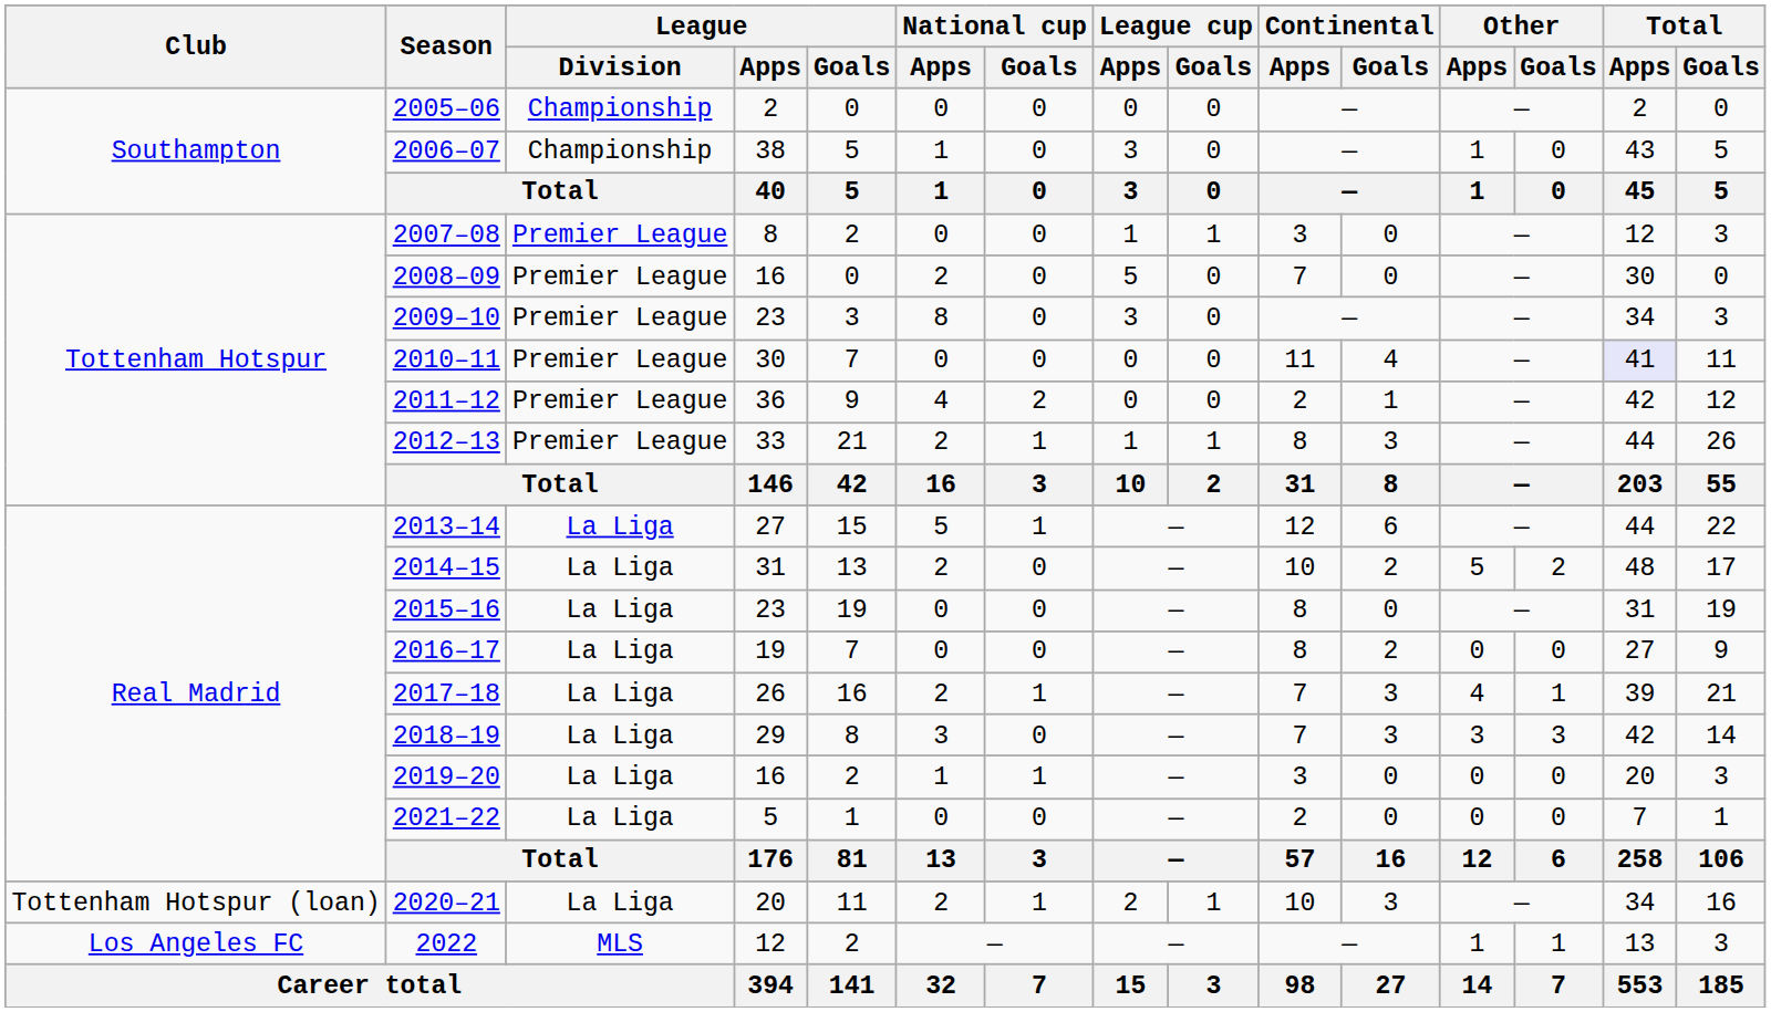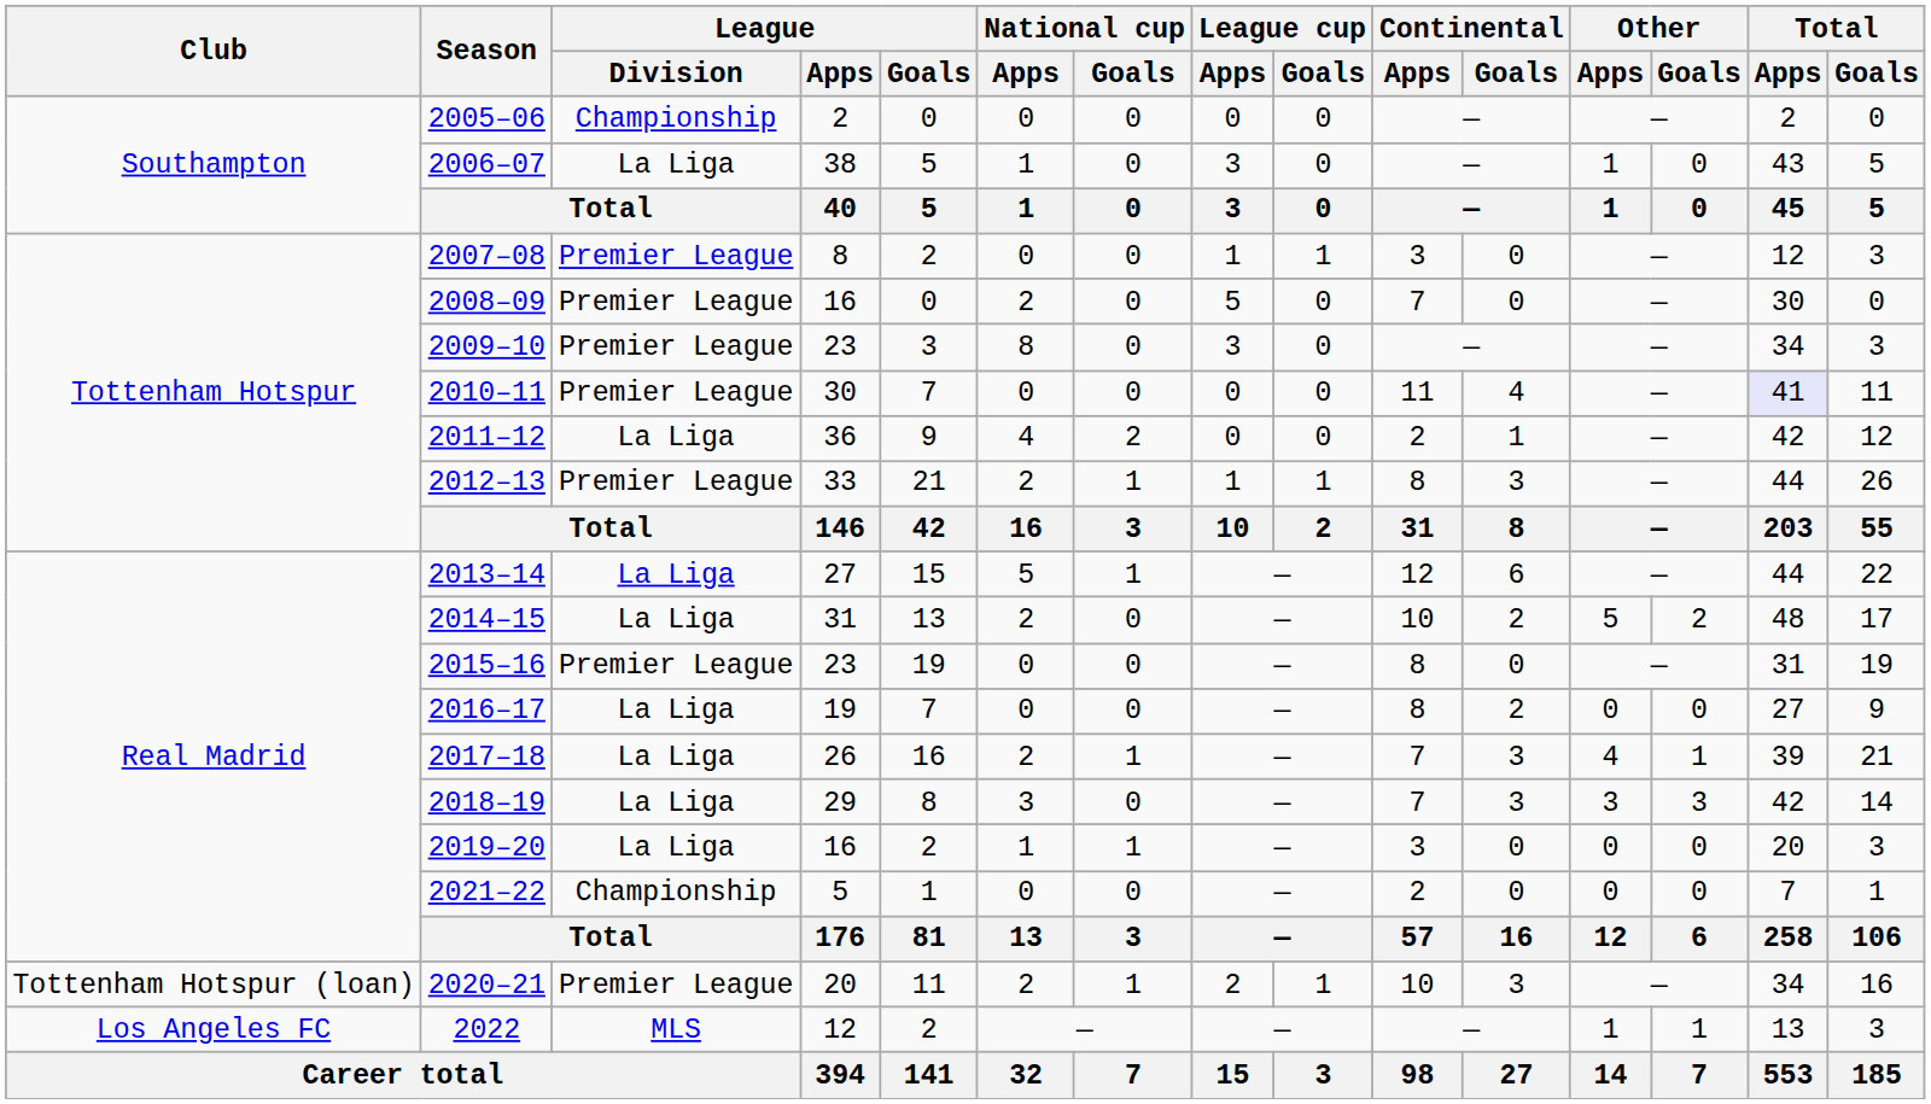 <table class="wikitable" style="text-align: center;">
 <tr>
 <th rowspan="2">Club</th>
 <th rowspan="2">Season</th>
 <th colspan="3">League</th>
 <th colspan="2">National cup</th>
 <th colspan="2">League cup</th>
 <th colspan="2">Continental</th>
 <th colspan="2">Other</th>
 <th colspan="2">Total</th>
 </tr>
 <tr>
 <th>Division</th>
 <th>Apps</th>
 <th>Goals</th>
 <th>Apps</th>
 <th>Goals</th>
 <th>Apps</th>
 <th>Goals</th>
 <th>Apps</th>
 <th>Goals</th>
 <th>Apps</th>
 <th>Goals</th>
 <th>Apps</th>
 <th>Goals</th>
 </tr>
 <tr>
 <td rowspan="3"><a href='#'>Southampton</a></td>
 <td><a href='#'>2005–06</a></td>
 <td><a href='#'>Championship</a></td>
 <td>2</td>
 <td>0</td>
 <td>0</td>
 <td>0</td>
 <td>0</td>
 <td>0</td>
 <td colspan="2">—</td>
 <td colspan="2">—</td>
 <td>2</td>
 <td>0</td>
 </tr>
 <tr>
 <td><a href='#'>2006–07</a></td>
-<td>Championship</td>
+<td>La Liga</td>
 <td>38</td>
 <td>5</td>
 <td>1</td>
 <td>0</td>
 <td>3</td>
 <td>0</td>
 <td colspan="2">—</td>
 <td>1</td>
 <td>0</td>
 <td>43</td>
 <td>5</td>
 </tr>
 <tr>
 <th colspan="2">Total</th>
 <th>40</th>
 <th>5</th>
 <th>1</th>
 <th>0</th>
 <th>3</th>
 <th>0</th>
 <th colspan="2">—</th>
 <th>1</th>
 <th>0</th>
 <th>45</th>
 <th>5</th>
 </tr>
 <tr>
 <td rowspan="7"><a href='#'>Tottenham Hotspur</a></td>
 <td><a href='#'>2007–08</a></td>
 <td><a href='#'>Premier League</a></td>
 <td>8</td>
 <td>2</td>
 <td>0</td>
 <td>0</td>
 <td>1</td>
 <td>1</td>
 <td>3</td>
 <td>0</td>
 <td colspan="2">—</td>
 <td>12</td>
 <td>3</td>
 </tr>
 <tr>
 <td><a href='#'>2008–09</a></td>
 <td>Premier League</td>
 <td>16</td>
 <td>0</td>
 <td>2</td>
 <td>0</td>
 <td>5</td>
 <td>0</td>
 <td>7</td>
 <td>0</td>
 <td colspan="2">—</td>
 <td>30</td>
 <td>0</td>
 </tr>
 <tr>
 <td><a href='#'>2009–10</a></td>
 <td>Premier League</td>
 <td>23</td>
 <td>3</td>
 <td>8</td>
 <td>0</td>
 <td>3</td>
 <td>0</td>
 <td colspan="2">—</td>
 <td colspan="2">—</td>
 <td>34</td>
 <td>3</td>
 </tr>
 <tr>
 <td><a href='#'>2010–11</a></td>
 <td>Premier League</td>
 <td>30</td>
 <td>7</td>
 <td>0</td>
 <td>0</td>
 <td>0</td>
 <td>0</td>
 <td>11</td>
 <td>4</td>
 <td colspan="2">—</td>
 <td style="background: lavender;">41</td>
 <td>11</td>
 </tr>
 <tr>
 <td><a href='#'>2011–12</a></td>
-<td>Premier League</td>
+<td>La Liga</td>
 <td>36</td>
 <td>9</td>
 <td>4</td>
 <td>2</td>
 <td>0</td>
 <td>0</td>
 <td>2</td>
 <td>1</td>
 <td colspan="2">—</td>
 <td>42</td>
 <td>12</td>
 </tr>
 <tr>
 <td><a href='#'>2012–13</a></td>
 <td>Premier League</td>
 <td>33</td>
 <td>21</td>
 <td>2</td>
 <td>1</td>
 <td>1</td>
 <td>1</td>
 <td>8</td>
 <td>3</td>
 <td colspan="2">—</td>
 <td>44</td>
 <td>26</td>
 </tr>
 <tr>
 <th colspan="2">Total</th>
 <th>146</th>
 <th>42</th>
 <th>16</th>
 <th>3</th>
 <th>10</th>
 <th>2</th>
 <th>31</th>
 <th>8</th>
 <th colspan="2">—</th>
 <th>203</th>
 <th>55</th>
 </tr>
 <tr>
 <td rowspan="9"><a href='#'>Real Madrid</a></td>
 <td><a href='#'>2013–14</a></td>
 <td><a href='#'>La Liga</a></td>
 <td>27</td>
 <td>15</td>
 <td>5</td>
 <td>1</td>
 <td colspan="2">—</td>
 <td>12</td>
 <td>6</td>
 <td colspan="2">—</td>
 <td>44</td>
 <td>22</td>
 </tr>
 <tr>
 <td><a href='#'>2014–15</a></td>
 <td>La Liga</td>
 <td>31</td>
 <td>13</td>
 <td>2</td>
 <td>0</td>
 <td colspan="2">—</td>
 <td>10</td>
 <td>2</td>
 <td>5</td>
 <td>2</td>
 <td>48</td>
 <td>17</td>
 </tr>
 <tr>
 <td><a href='#'>2015–16</a></td>
-<td>La Liga</td>
+<td>Premier League</td>
 <td>23</td>
 <td>19</td>
 <td>0</td>
 <td>0</td>
 <td colspan="2">—</td>
 <td>8</td>
 <td>0</td>
 <td colspan="2">—</td>
 <td>31</td>
 <td>19</td>
 </tr>
 <tr>
 <td><a href='#'>2016–17</a></td>
 <td>La Liga</td>
 <td>19</td>
 <td>7</td>
 <td>0</td>
 <td>0</td>
 <td colspan="2">—</td>
 <td>8</td>
 <td>2</td>
 <td>0</td>
 <td>0</td>
 <td>27</td>
 <td>9</td>
 </tr>
 <tr>
 <td><a href='#'>2017–18</a></td>
 <td>La Liga</td>
 <td>26</td>
 <td>16</td>
 <td>2</td>
 <td>1</td>
 <td colspan="2">—</td>
 <td>7</td>
 <td>3</td>
 <td>4</td>
 <td>1</td>
 <td>39</td>
 <td>21</td>
 </tr>
 <tr>
 <td><a href='#'>2018–19</a></td>
 <td>La Liga</td>
 <td>29</td>
 <td>8</td>
 <td>3</td>
 <td>0</td>
 <td colspan="2">—</td>
 <td>7</td>
 <td>3</td>
 <td>3</td>
 <td>3</td>
 <td>42</td>
 <td>14</td>
 </tr>
 <tr>
 <td><a href='#'>2019–20</a></td>
 <td>La Liga</td>
 <td>16</td>
 <td>2</td>
 <td>1</td>
 <td>1</td>
 <td colspan="2">—</td>
 <td>3</td>
 <td>0</td>
 <td>0</td>
 <td>0</td>
 <td>20</td>
 <td>3</td>
 </tr>
 <tr>
 <td><a href='#'>2021–22</a></td>
-<td>La Liga</td>
+<td>Championship</td>
 <td>5</td>
 <td>1</td>
 <td>0</td>
 <td>0</td>
 <td colspan="2">—</td>
 <td>2</td>
 <td>0</td>
 <td>0</td>
 <td>0</td>
 <td>7</td>
 <td>1</td>
 </tr>
 <tr>
 <th colspan="2">Total</th>
 <th>176</th>
 <th>81</th>
 <th>13</th>
 <th>3</th>
 <th colspan="2">—</th>
 <th>57</th>
 <th>16</th>
 <th>12</th>
 <th>6</th>
 <th>258</th>
 <th>106</th>
 </tr>
 <tr>
 <td>Tottenham Hotspur (loan)</td>
 <td><a href='#'>2020–21</a></td>
-<td>La Liga</td>
+<td>Premier League</td>
 <td>20</td>
 <td>11</td>
 <td>2</td>
 <td>1</td>
 <td>2</td>
 <td>1</td>
 <td>10</td>
 <td>3</td>
 <td colspan="2">—</td>
 <td>34</td>
 <td>16</td>
 </tr>
 <tr>
 <td><a href='#'>Los Angeles FC</a></td>
 <td><a href='#'>2022</a></td>
 <td><a href='#'>MLS</a></td>
 <td>12</td>
 <td>2</td>
 <td colspan="2">—</td>
 <td colspan="2">—</td>
 <td colspan="2">—</td>
 <td>1</td>
 <td>1</td>
 <td>13</td>
 <td>3</td>
 </tr>
 <tr>
 <th colspan="3">Career total</th>
 <th>394</th>
 <th>141</th>
 <th>32</th>
 <th>7</th>
 <th>15</th>
 <th>3</th>
 <th>98</th>
 <th>27</th>
 <th>14</th>
 <th>7</th>
 <th>553</th>
 <th>185</th>
 </tr>
 </table>
